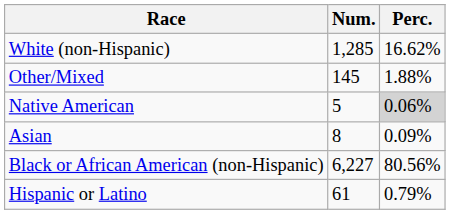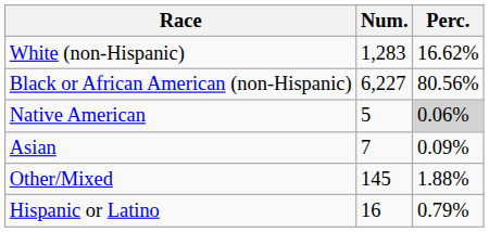 <table class="wikitable">
 <tr>
 <th>Race</th>
 <th>Num.</th>
 <th>Perc.</th>
 </tr>
 <tr>
 <td><a href='#'>White</a> (non-Hispanic)</td>
-<td>1,285</td>
+<td>1,283</td>
 <td>16.62%</td>
 </tr>
 <tr>
-<td><a href='#'>Other/Mixed</a></td>
-<td>145</td>
-<td>1.88%</td>
+<td><a href='#'>Black or African American</a> (non-Hispanic)</td>
+<td>6,227</td>
+<td>80.56%</td>
 </tr>
 <tr>
 <td><a href='#'>Native American</a></td>
 <td>5</td>
 <td style="background: lightgrey;">0.06%</td>
 </tr>
 <tr>
 <td><a href='#'>Asian</a></td>
-<td>8</td>
+<td>7</td>
 <td>0.09%</td>
 </tr>
 <tr>
-<td><a href='#'>Black or African American</a> (non-Hispanic)</td>
-<td>6,227</td>
-<td>80.56%</td>
+<td><a href='#'>Other/Mixed</a></td>
+<td>145</td>
+<td>1.88%</td>
 </tr>
 <tr>
 <td><a href='#'>Hispanic</a> or <a href='#'>Latino</a></td>
-<td>61</td>
+<td>16</td>
 <td>0.79%</td>
 </tr>
 </table>
